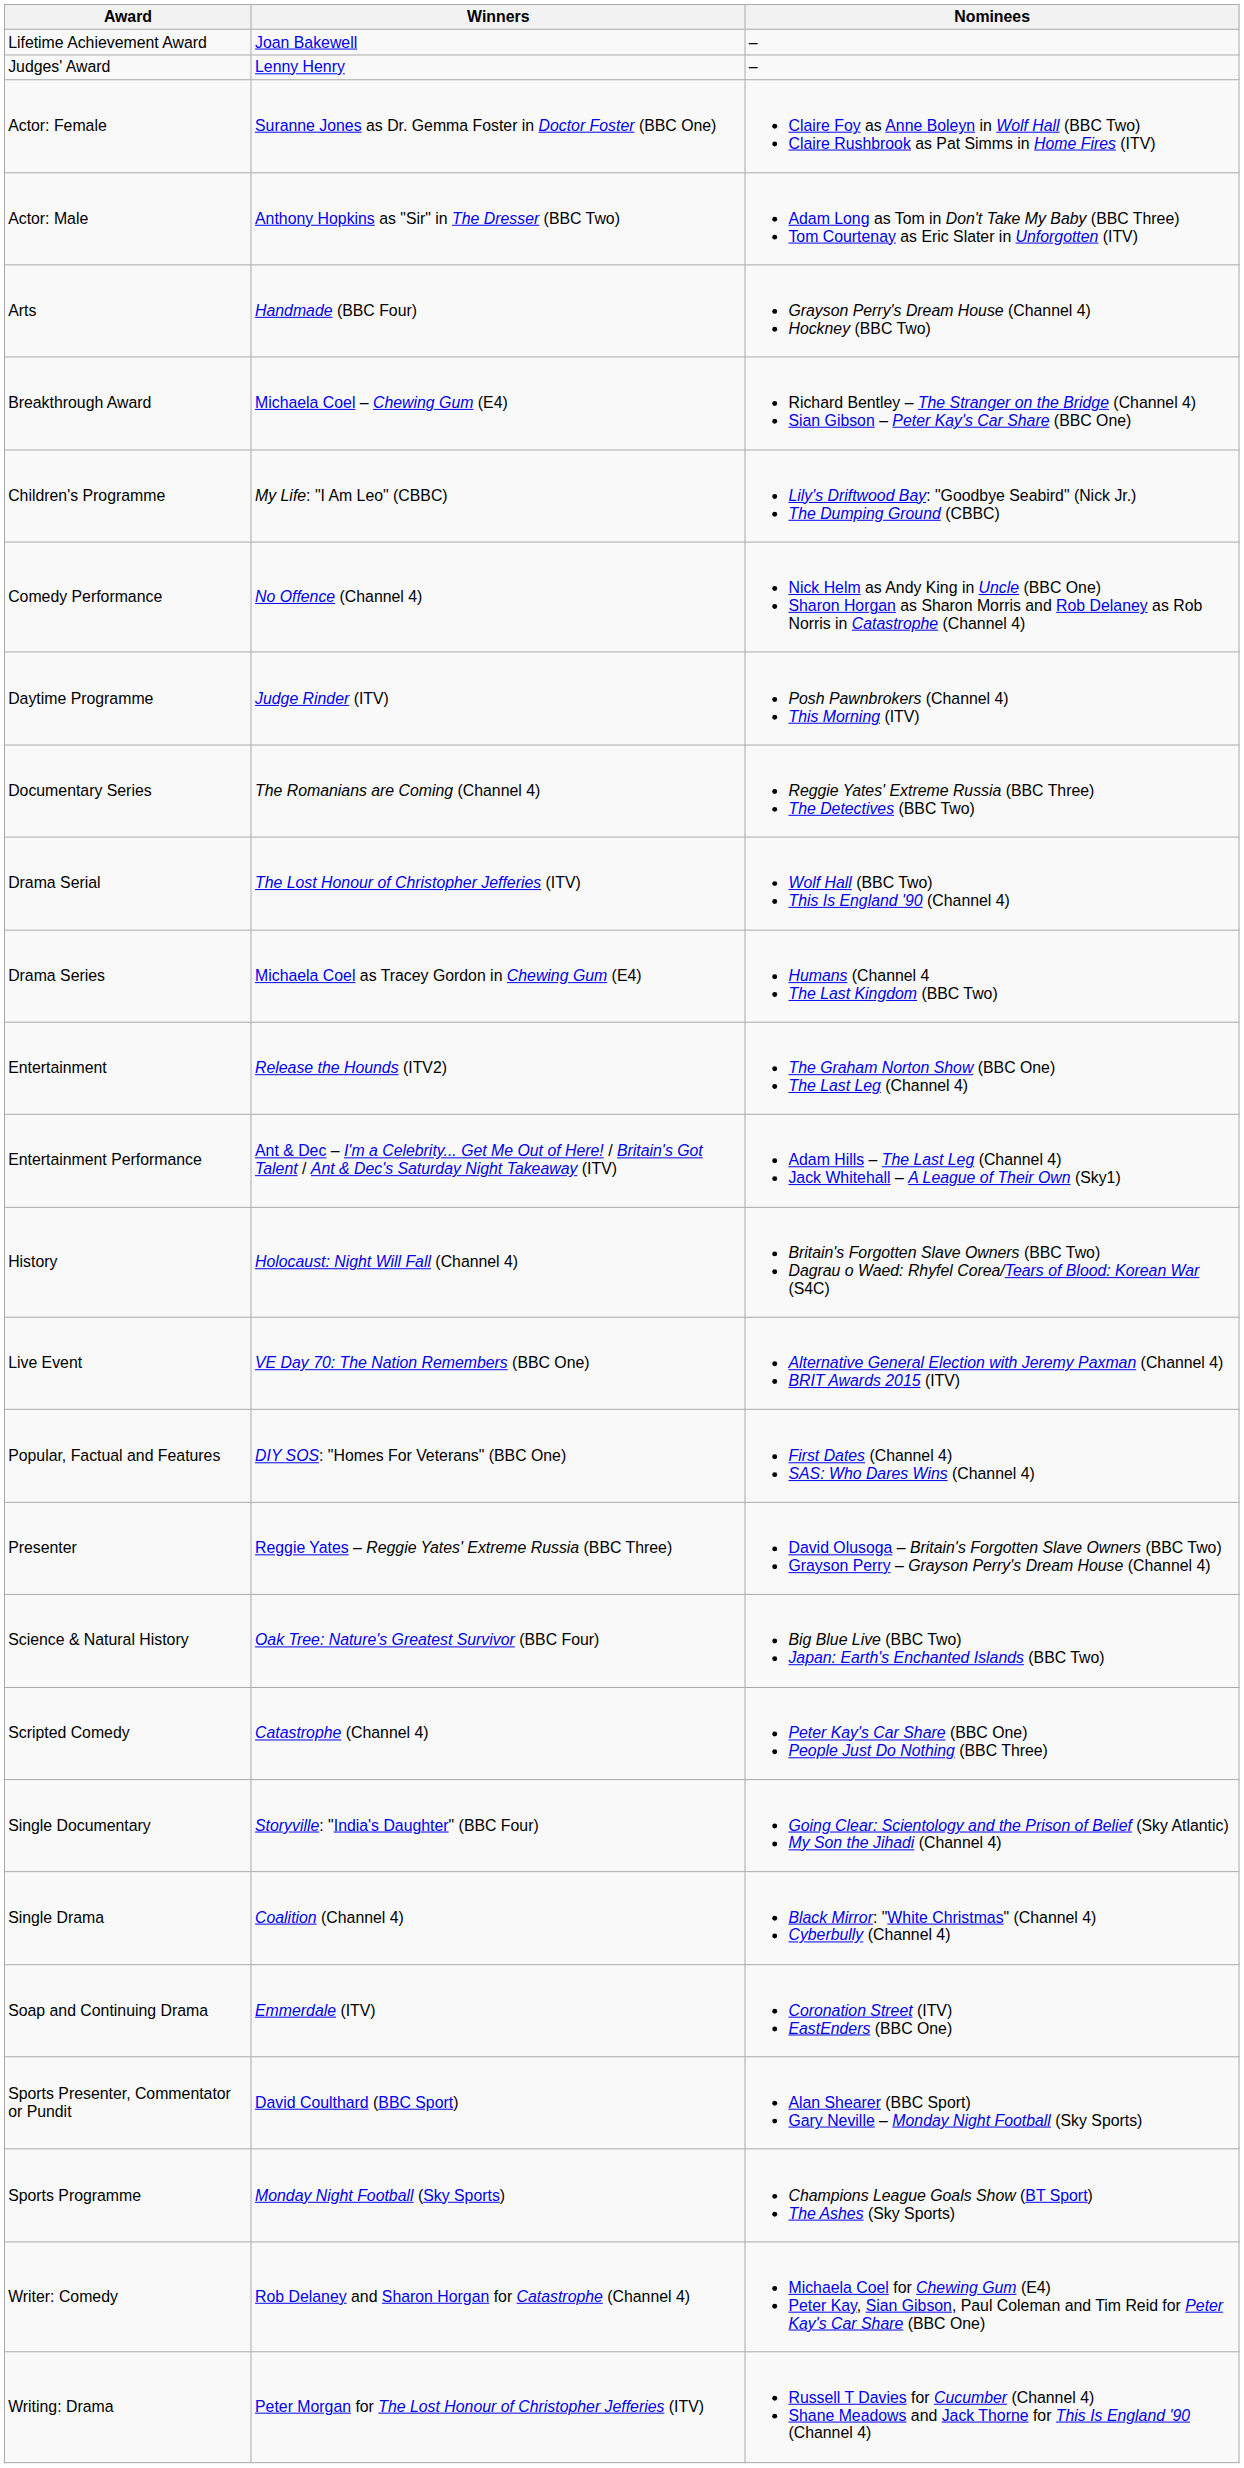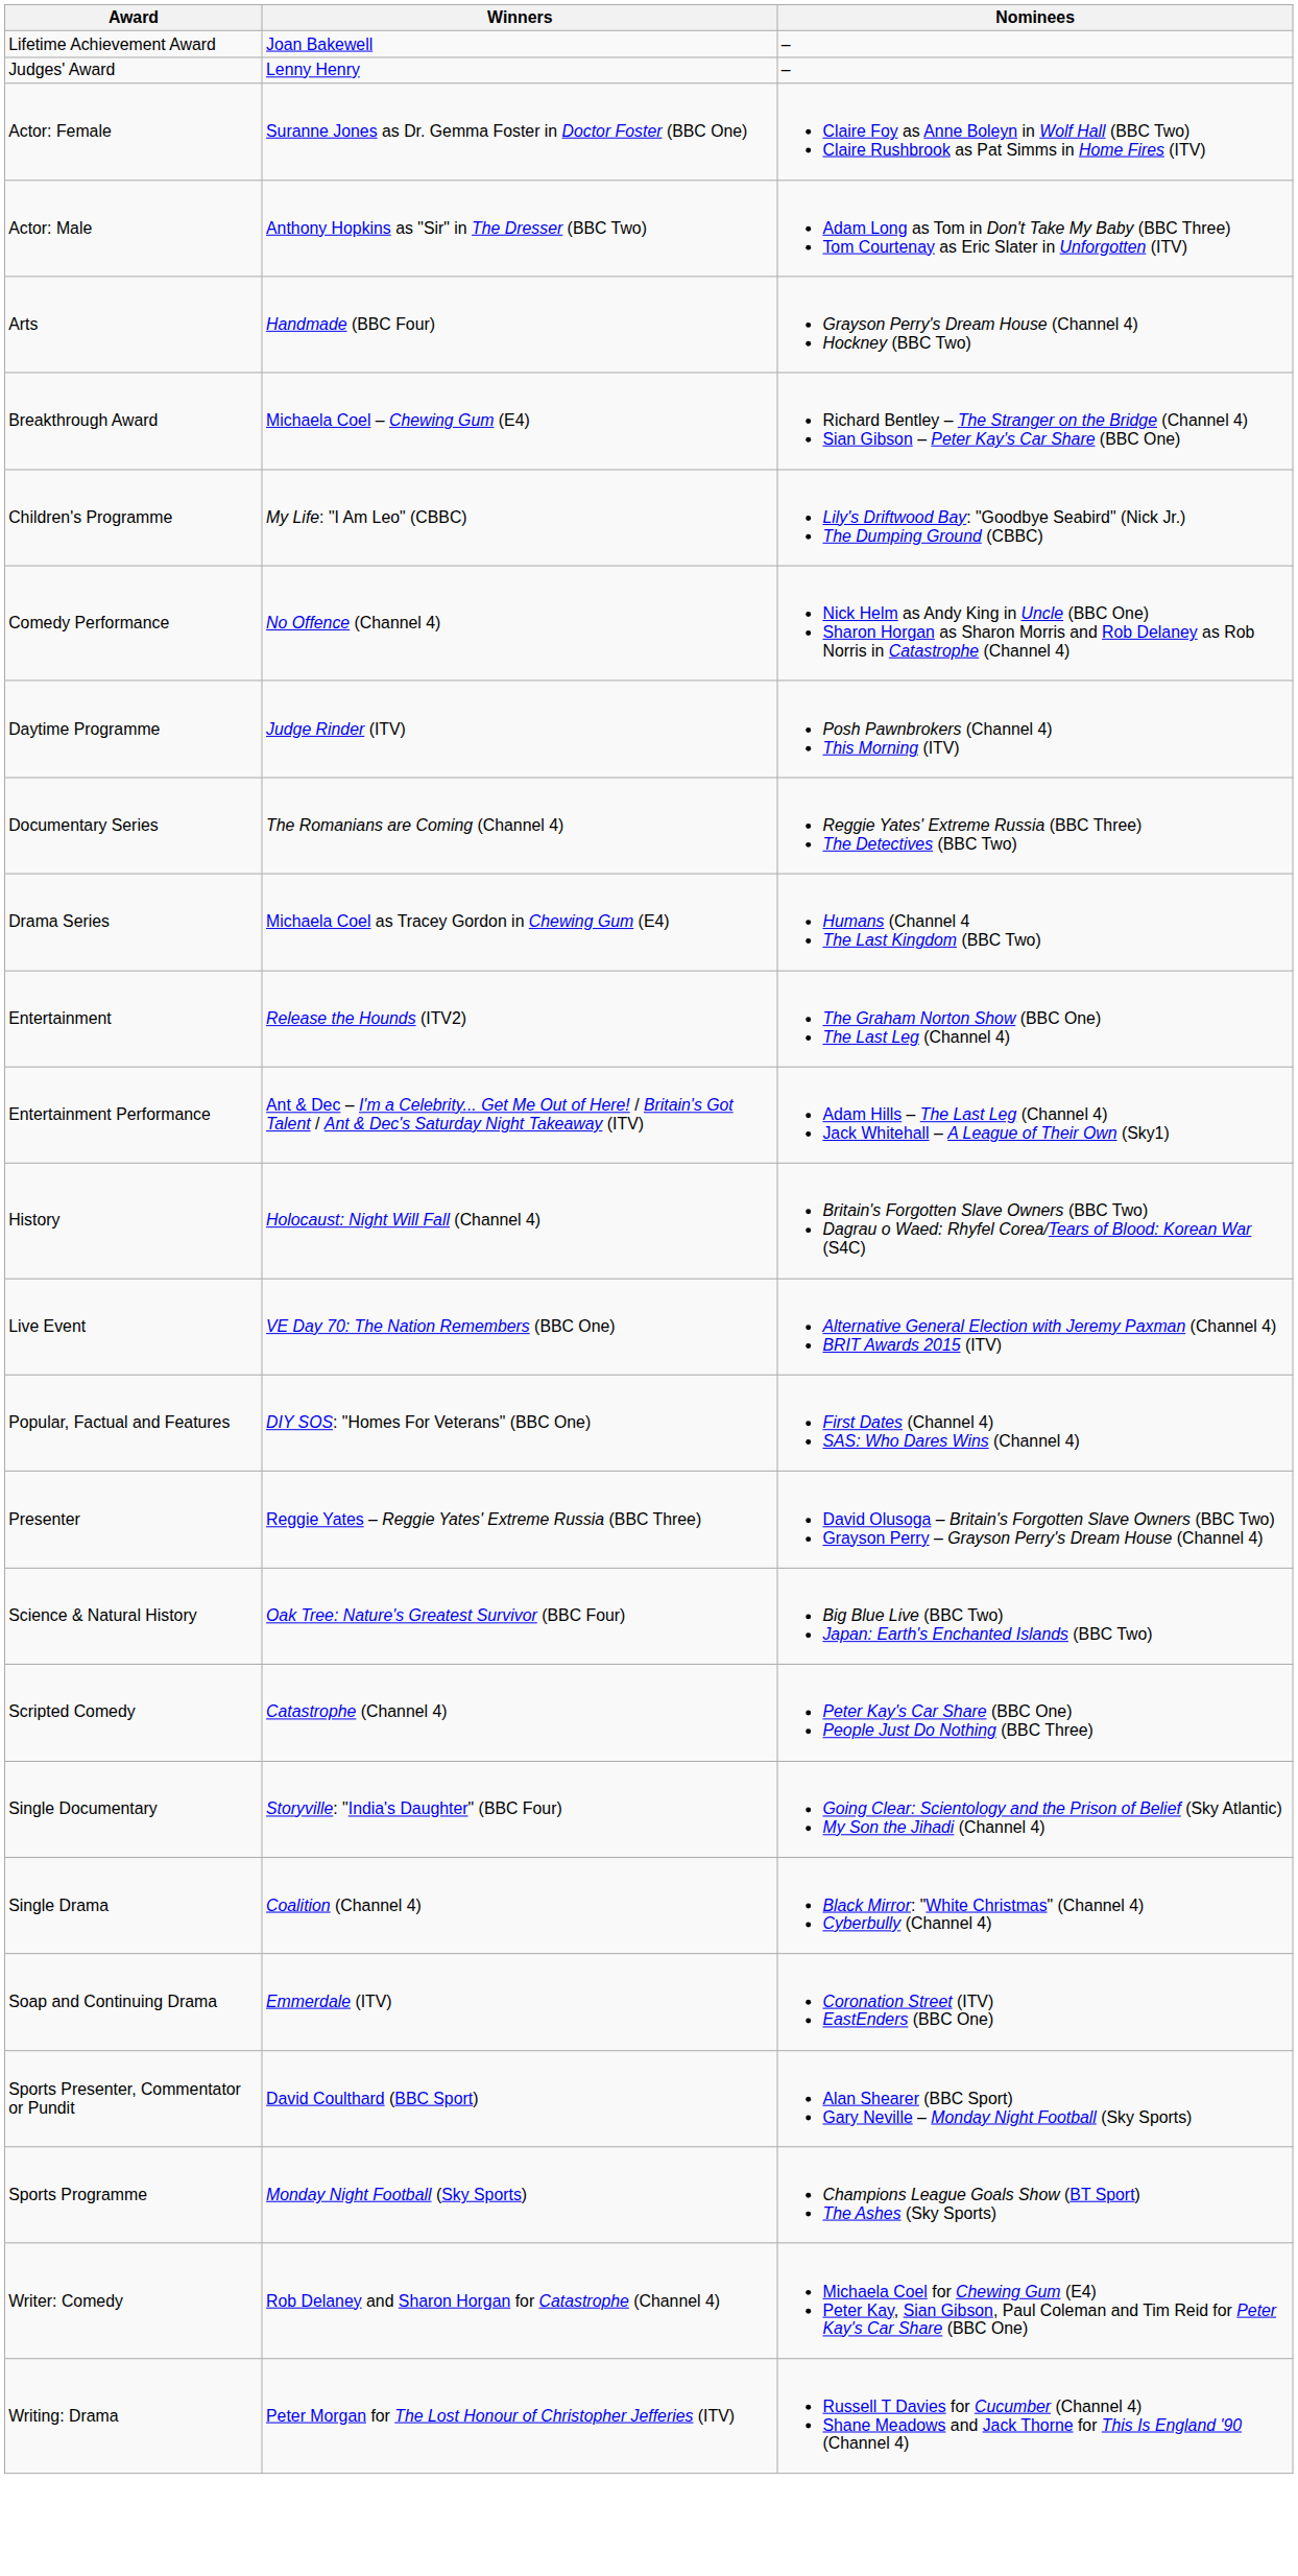 <table class="wikitable">
 <tr>
 <th width="20%">Award</th>
 <th width="40%">Winners</th>
 <th width="40%">Nominees</th>
 </tr>
 <tr>
 <td>Lifetime Achievement Award</td>
 <td><a href='#'>Joan Bakewell</a></td>
 <td>–</td>
 </tr>
 <tr>
 <td>Judges' Award</td>
 <td><a href='#'>Lenny Henry</a></td>
 <td>–</td>
 </tr>
 <tr>
 <td>Actor: Female</td>
 <td><a href='#'>Suranne Jones</a> as Dr. Gemma Foster in <em><a href='#'>Doctor Foster</a></em> (BBC One)</td>
 <td><br><ul><li><a href='#'>Claire Foy</a> as <a href='#'>Anne Boleyn</a> in <em><a href='#'>Wolf Hall</a></em> (BBC Two)</li><li><a href='#'>Claire Rushbrook</a> as Pat Simms in <em><a href='#'>Home Fires</a></em> (ITV)</li></ul></td>
 </tr>
 <tr>
 <td>Actor: Male</td>
 <td><a href='#'>Anthony Hopkins</a> as "Sir" in <em><a href='#'>The Dresser</a></em> (BBC Two)</td>
 <td><br><ul><li><a href='#'>Adam Long</a> as Tom in <em>Don't Take My Baby</em> (BBC Three)</li><li><a href='#'>Tom Courtenay</a> as Eric Slater in <em><a href='#'>Unforgotten</a></em> (ITV)</li></ul></td>
 </tr>
 <tr>
 <td>Arts</td>
 <td><em><a href='#'>Handmade</a></em> (BBC Four)</td>
 <td><br><ul><li><em>Grayson Perry's Dream House</em> (Channel 4)</li><li><em>Hockney</em> (BBC Two)</li></ul></td>
 </tr>
 <tr>
 <td>Breakthrough Award</td>
 <td><a href='#'>Michaela Coel</a> – <em><a href='#'>Chewing Gum</a></em> (E4)</td>
 <td><br><ul><li>Richard Bentley – <em><a href='#'>The Stranger on the Bridge</a></em> (Channel 4)</li><li><a href='#'>Sian Gibson</a> – <em><a href='#'>Peter Kay's Car Share</a></em> (BBC One)</li></ul></td>
 </tr>
 <tr>
 <td>Children's Programme</td>
 <td><em>My Life</em>: "I Am Leo" (CBBC)</td>
 <td><br><ul><li><em><a href='#'>Lily's Driftwood Bay</a></em>: "Goodbye Seabird" (Nick Jr.)</li><li><em><a href='#'>The Dumping Ground</a></em> (CBBC)</li></ul></td>
 </tr>
 <tr>
 <td>Comedy Performance</td>
 <td><em><a href='#'>No Offence</a></em> (Channel 4)</td>
 <td><br><ul><li><a href='#'>Nick Helm</a> as Andy King in <em><a href='#'>Uncle</a></em> (BBC One)</li><li><a href='#'>Sharon Horgan</a> as Sharon Morris and <a href='#'>Rob Delaney</a> as Rob Norris in <em><a href='#'>Catastrophe</a></em> (Channel 4)</li></ul></td>
 </tr>
 <tr>
 <td>Daytime Programme</td>
 <td><em><a href='#'>Judge Rinder</a></em> (ITV)</td>
 <td><br><ul><li><em>Posh Pawnbrokers</em> (Channel 4)</li><li><em><a href='#'>This Morning</a></em> (ITV)</li></ul></td>
 </tr>
 <tr>
 <td>Documentary Series</td>
 <td><em>The Romanians are Coming</em> (Channel 4)</td>
 <td><br><ul><li><em>Reggie Yates' Extreme Russia</em> (BBC Three)</li><li><em><a href='#'>The Detectives</a></em> (BBC Two)</li></ul></td>
-</tr>
-<tr>
-<td>Drama Serial</td>
-<td><em><a href='#'>The Lost Honour of Christopher Jefferies</a></em> (ITV)</td>
-<td><br><ul><li><em><a href='#'>Wolf Hall</a></em> (BBC Two)</li><li><em><a href='#'>This Is England '90</a></em> (Channel 4)</li></ul></td>
 </tr>
 <tr>
 <td>Drama Series</td>
 <td><a href='#'>Michaela Coel</a> as Tracey Gordon in <em><a href='#'>Chewing Gum</a></em> (E4)</td>
 <td><br><ul><li><em><a href='#'>Humans</a></em> (Channel 4</li><li><em><a href='#'>The Last Kingdom</a></em> (BBC Two)</li></ul></td>
 </tr>
 <tr>
 <td>Entertainment</td>
 <td><em><a href='#'>Release the Hounds</a></em> (ITV2)</td>
 <td><br><ul><li><em><a href='#'>The Graham Norton Show</a></em> (BBC One)</li><li><em><a href='#'>The Last Leg</a></em> (Channel 4)</li></ul></td>
 </tr>
 <tr>
 <td>Entertainment Performance</td>
 <td><a href='#'>Ant & Dec</a> – <em><a href='#'>I'm a Celebrity... Get Me Out of Here!</a></em> / <em><a href='#'>Britain's Got Talent</a></em> / <em><a href='#'>Ant & Dec's Saturday Night Takeaway</a></em> (ITV)</td>
 <td><br><ul><li><a href='#'>Adam Hills</a> – <em><a href='#'>The Last Leg</a></em> (Channel 4)</li><li><a href='#'>Jack Whitehall</a> – <em><a href='#'>A League of Their Own</a></em> (Sky1)</li></ul></td>
 </tr>
 <tr>
 <td>History</td>
 <td><em><a href='#'>Holocaust: Night Will Fall</a></em> (Channel 4)</td>
 <td><br><ul><li><em>Britain's Forgotten Slave Owners</em> (BBC Two)</li><li><em>Dagrau o Waed: Rhyfel Corea/<a href='#'>Tears of Blood: Korean War</a></em> (S4C)</li></ul></td>
 </tr>
 <tr>
 <td>Live Event</td>
 <td><em><a href='#'>VE Day 70: The Nation Remembers</a></em> (BBC One)</td>
 <td><br><ul><li><em><a href='#'>Alternative General Election with Jeremy Paxman</a></em> (Channel 4)</li><li><em><a href='#'>BRIT Awards 2015</a></em> (ITV)</li></ul></td>
 </tr>
 <tr>
 <td>Popular, Factual and Features</td>
 <td><em><a href='#'>DIY SOS</a></em>: "Homes For Veterans" (BBC One)</td>
 <td><br><ul><li><em><a href='#'>First Dates</a></em> (Channel 4)</li><li><em><a href='#'>SAS: Who Dares Wins</a></em> (Channel 4)</li></ul></td>
 </tr>
 <tr>
 <td>Presenter</td>
 <td><a href='#'>Reggie Yates</a> – <em>Reggie Yates' Extreme Russia</em> (BBC Three)</td>
 <td><br><ul><li><a href='#'>David Olusoga</a> – <em>Britain's Forgotten Slave Owners</em> (BBC Two)</li><li><a href='#'>Grayson Perry</a> – <em>Grayson Perry's Dream House</em> (Channel 4)</li></ul></td>
 </tr>
 <tr>
 <td>Science & Natural History</td>
 <td><em><a href='#'>Oak Tree: Nature's Greatest Survivor</a></em> (BBC Four)</td>
 <td><br><ul><li><em>Big Blue Live</em> (BBC Two)</li><li><em><a href='#'>Japan: Earth's Enchanted Islands</a></em> (BBC Two)</li></ul></td>
 </tr>
 <tr>
 <td>Scripted Comedy</td>
 <td><em><a href='#'>Catastrophe</a></em> (Channel 4)</td>
 <td><br><ul><li><em><a href='#'>Peter Kay's Car Share</a></em> (BBC One)</li><li><em><a href='#'>People Just Do Nothing</a></em> (BBC Three)</li></ul></td>
 </tr>
 <tr>
 <td>Single Documentary</td>
 <td><em><a href='#'>Storyville</a></em>: "<a href='#'>India's Daughter</a>" (BBC Four)</td>
 <td><br><ul><li><em><a href='#'>Going Clear: Scientology and the Prison of Belief</a></em> (Sky Atlantic)</li><li><em><a href='#'>My Son the Jihadi</a></em> (Channel 4)</li></ul></td>
 </tr>
 <tr>
 <td>Single Drama</td>
 <td><em><a href='#'>Coalition</a></em> (Channel 4)</td>
 <td><br><ul><li><em><a href='#'>Black Mirror</a></em>: "<a href='#'>White Christmas</a>" (Channel 4)</li><li><em><a href='#'>Cyberbully</a></em> (Channel 4)</li></ul></td>
 </tr>
 <tr>
 <td>Soap and Continuing Drama</td>
 <td><em><a href='#'>Emmerdale</a></em> (ITV)</td>
 <td><br><ul><li><em><a href='#'>Coronation Street</a></em> (ITV)</li><li><em><a href='#'>EastEnders</a></em> (BBC One)</li></ul></td>
 </tr>
 <tr>
 <td>Sports Presenter, Commentator or Pundit</td>
 <td><a href='#'>David Coulthard</a> (<a href='#'>BBC Sport</a>)</td>
 <td><br><ul><li><a href='#'>Alan Shearer</a> (BBC Sport)</li><li><a href='#'>Gary Neville</a> – <em><a href='#'>Monday Night Football</a></em> (Sky Sports)</li></ul></td>
 </tr>
 <tr>
 <td>Sports Programme</td>
 <td><em><a href='#'>Monday Night Football</a></em> (<a href='#'>Sky Sports</a>)</td>
 <td><br><ul><li><em>Champions League Goals Show</em> (<a href='#'>BT Sport</a>)</li><li><em><a href='#'>The Ashes</a></em> (Sky Sports)</li></ul></td>
 </tr>
 <tr>
 <td>Writer: Comedy</td>
 <td><a href='#'>Rob Delaney</a> and <a href='#'>Sharon Horgan</a> for <em><a href='#'>Catastrophe</a></em> (Channel 4)</td>
 <td><br><ul><li><a href='#'>Michaela Coel</a> for <em><a href='#'>Chewing Gum</a></em> (E4)</li><li><a href='#'>Peter Kay</a>, <a href='#'>Sian Gibson</a>, Paul Coleman and Tim Reid for <em><a href='#'>Peter Kay's Car Share</a></em> (BBC One)</li></ul></td>
 </tr>
 <tr>
 <td>Writing: Drama</td>
 <td><a href='#'>Peter Morgan</a> for <em><a href='#'>The Lost Honour of Christopher Jefferies</a></em> (ITV)</td>
 <td><br><ul><li><a href='#'>Russell T Davies</a> for <em><a href='#'>Cucumber</a></em> (Channel 4)</li><li><a href='#'>Shane Meadows</a> and <a href='#'>Jack Thorne</a> for <em><a href='#'>This Is England '90</a></em> (Channel 4)</li></ul></td>
 </tr>
 </table>
